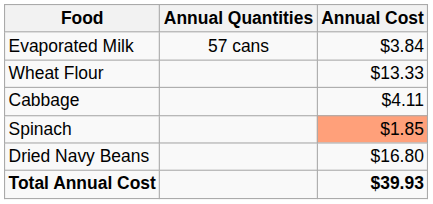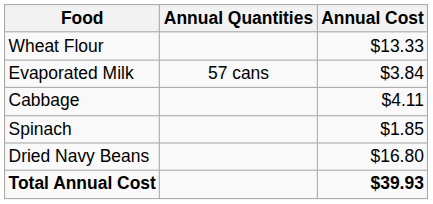 <table class="wikitable">
 <tr>
 <th>Food</th>
 <th>Annual Quantities</th>
 <th>Annual Cost</th>
 </tr>
 <tr>
+<td>Wheat Flour</td>
+<td align=center></td>
+<td align=right>$13.33</td>
+</tr>
+<tr>
 <td>Evaporated Milk</td>
 <td align=center>57 cans</td>
 <td align=right>$3.84</td>
-</tr>
-<tr>
-<td>Wheat Flour</td>
-<td align=center></td>
-<td align=right>$13.33</td>
 </tr>
 <tr>
 <td>Cabbage</td>
 <td align=center></td>
 <td align=right>$4.11</td>
 </tr>
 <tr>
 <td>Spinach</td>
 <td align=center></td>
-<td align=right style="background: lightsalmon;">$1.85</td>
+<td align=right>$1.85</td>
 </tr>
 <tr>
 <td>Dried Navy Beans</td>
 <td align=center></td>
 <td align=right>$16.80</td>
 </tr>
 <tr>
 <td><strong>Total Annual Cost</strong></td>
 <td></td>
 <td align=right><strong>$39.93</strong></td>
 </tr>
 </table>
